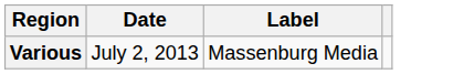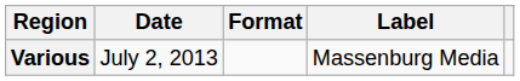 <table class="wikitable plainrowheaders">
 <tr>
 <th scope="col">Region</th>
 <th scope="col">Date</th>
+<th scope="col">Format</th>
 <th scope="col">Label</th>
 <th scope="col"></th>
 </tr>
 <tr>
 <th scope="row">Various</th>
 <td>July 2, 2013</td>
+<td></td>
 <td>Massenburg Media</td>
 <td align="center"></td>
 </tr>
 </table>
